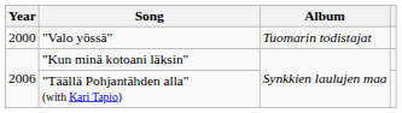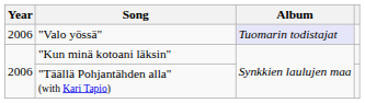 <table class="wikitable">
 <tr>
 <th>Year</th>
 <th width="250">Song</th>
 <th>Album</th>
 <th></th>
 </tr>
 <tr>
-<td>2000</td>
+<td>2006</td>
 <td>"Valo yössä"</td>
-<td><em>Tuomarin todistajat</em></td>
+<td style="background: lavender;"><em>Tuomarin todistajat</em></td>
 <td style="text-align:center;"></td>
 </tr>
 <tr>
 <td rowspan="2">2006</td>
 <td>"Kun minä kotoani läksin"</td>
 <td rowspan="2"><em>Synkkien laulujen maa</em></td>
 <td style="text-align:center;"></td>
 </tr>
 <tr>
 <td>"Täällä Pohjantähden alla"<br><small>(with <a href='#'>Kari Tapio</a>)</small></td>
 <td style="text-align:center;"></td>
 </tr>
 </table>
